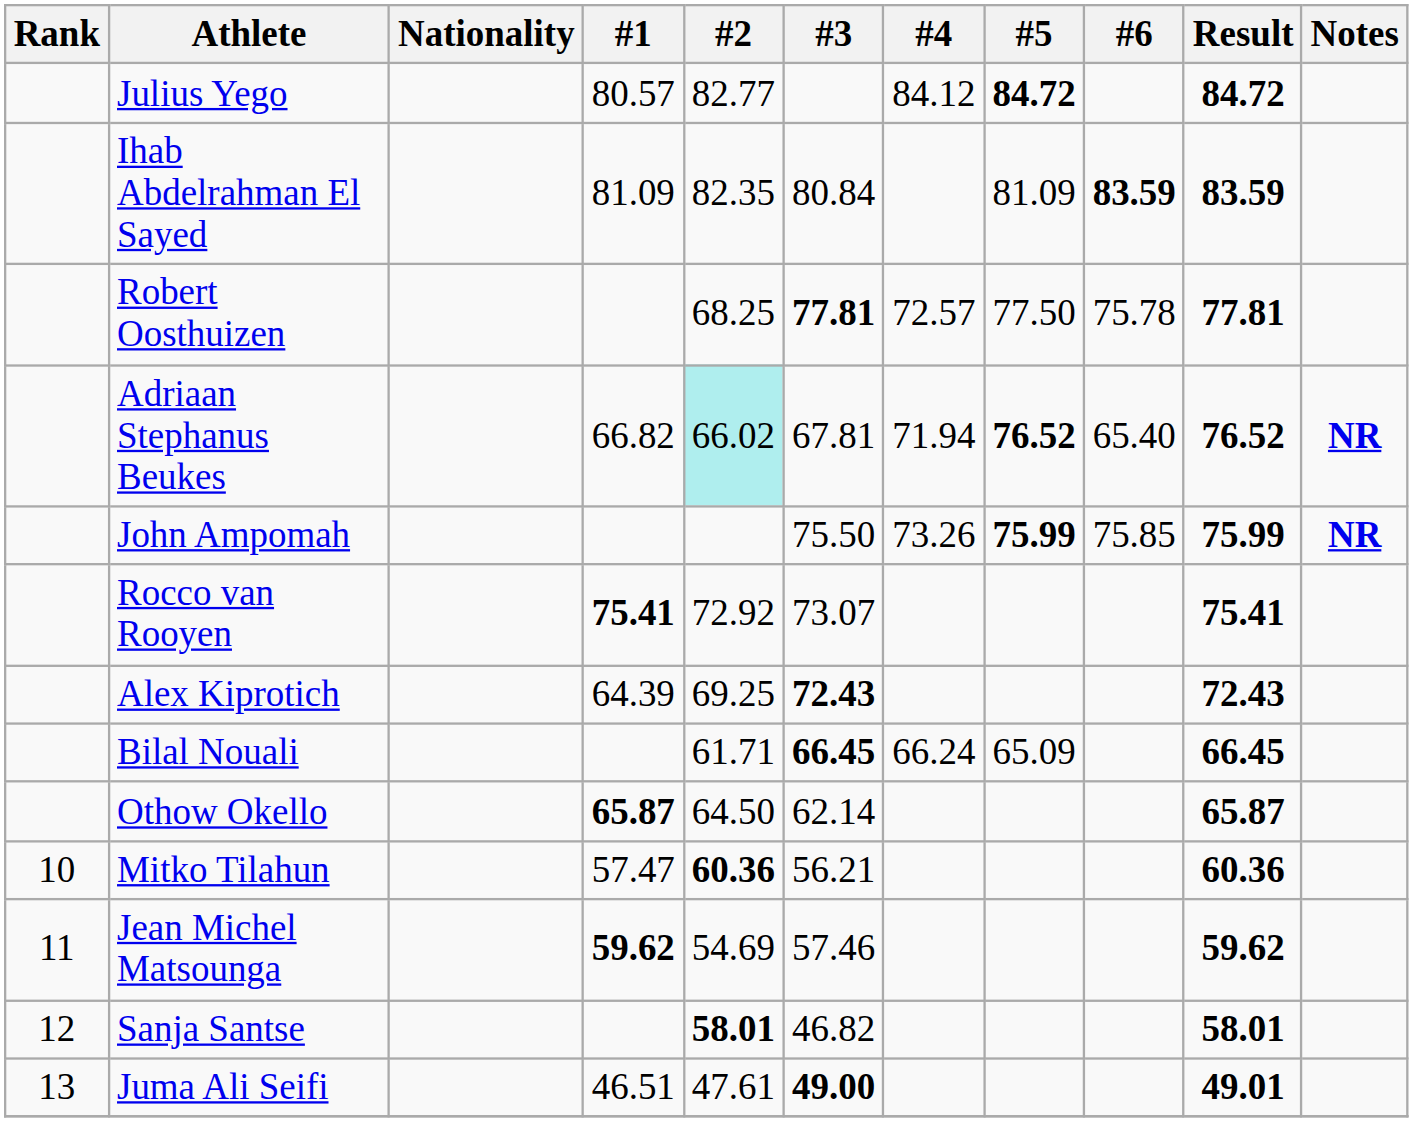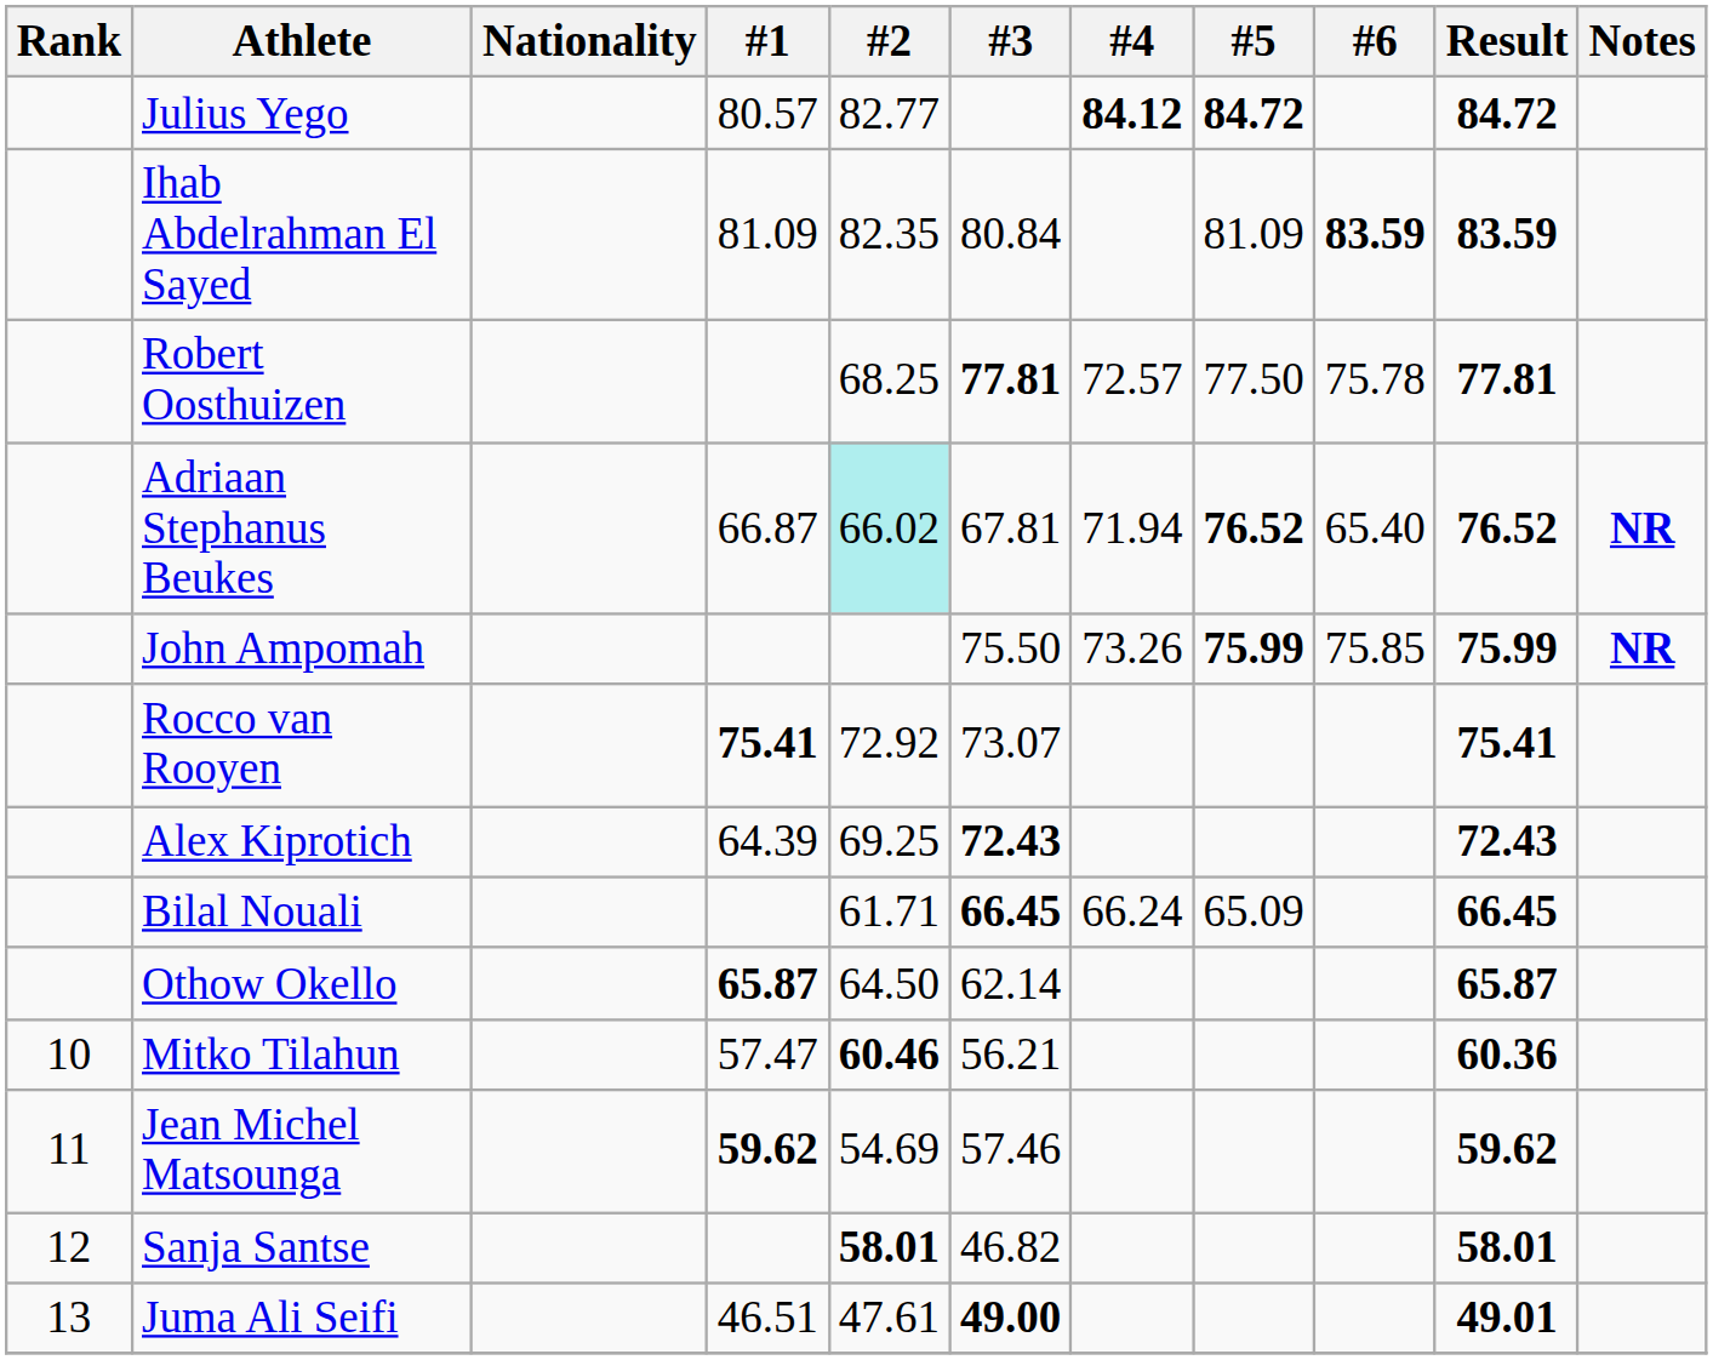 <table class="wikitable sortable" style="text-align:center">
 <tr>
 <th>Rank</th>
 <th>Athlete</th>
 <th>Nationality</th>
 <th>#1</th>
 <th>#2</th>
 <th>#3</th>
 <th>#4</th>
 <th>#5</th>
 <th>#6</th>
 <th>Result</th>
 <th>Notes</th>
 </tr>
 <tr>
 <td></td>
 <td align="left"><a href='#'>Julius Yego</a></td>
 <td align=left></td>
 <td>80.57</td>
 <td>82.77</td>
 <td></td>
-<td>84.12</td>
+<td><strong>84.12</strong></td>
 <td><strong>84.72</strong></td>
 <td></td>
 <td><strong>84.72</strong></td>
 <td></td>
 </tr>
 <tr>
 <td></td>
 <td align="left"><a href='#'>Ihab Abdelrahman El Sayed</a></td>
 <td align=left></td>
 <td>81.09</td>
 <td>82.35</td>
 <td>80.84</td>
 <td></td>
 <td>81.09</td>
 <td><strong>83.59</strong></td>
 <td><strong>83.59</strong></td>
 <td></td>
 </tr>
 <tr>
 <td></td>
 <td align="left"><a href='#'>Robert Oosthuizen</a></td>
 <td align=left></td>
 <td></td>
 <td>68.25</td>
 <td><strong>77.81</strong></td>
 <td>72.57</td>
 <td>77.50</td>
 <td>75.78</td>
 <td><strong>77.81</strong></td>
 <td></td>
 </tr>
 <tr>
 <td></td>
 <td align="left"><a href='#'>Adriaan Stephanus Beukes</a></td>
 <td align=left></td>
-<td>66.82</td>
+<td>66.87</td>
 <td style="background: paleturquoise;">66.02</td>
 <td>67.81</td>
 <td>71.94</td>
 <td><strong>76.52</strong></td>
 <td>65.40</td>
 <td><strong>76.52</strong></td>
 <td><strong><a href='#'>NR</a></strong></td>
 </tr>
 <tr>
 <td></td>
 <td align="left"><a href='#'>John Ampomah</a></td>
 <td align=left></td>
 <td></td>
 <td></td>
 <td>75.50</td>
 <td>73.26</td>
 <td><strong>75.99</strong></td>
 <td>75.85</td>
 <td><strong>75.99</strong></td>
 <td><strong><a href='#'>NR</a></strong></td>
 </tr>
 <tr>
 <td></td>
 <td align="left"><a href='#'>Rocco van Rooyen</a></td>
 <td align=left></td>
 <td><strong>75.41</strong></td>
 <td>72.92</td>
 <td>73.07</td>
 <td></td>
 <td></td>
 <td></td>
 <td><strong>75.41</strong></td>
 <td></td>
 </tr>
 <tr>
 <td></td>
 <td align="left"><a href='#'>Alex Kiprotich</a></td>
 <td align=left></td>
 <td>64.39</td>
 <td>69.25</td>
 <td><strong>72.43</strong></td>
 <td></td>
 <td></td>
 <td></td>
 <td><strong>72.43</strong></td>
 <td></td>
 </tr>
 <tr>
 <td></td>
 <td align="left"><a href='#'>Bilal Nouali</a></td>
 <td align=left></td>
 <td></td>
 <td>61.71</td>
 <td><strong>66.45</strong></td>
 <td>66.24</td>
 <td>65.09</td>
 <td></td>
 <td><strong>66.45</strong></td>
 <td></td>
 </tr>
 <tr>
 <td></td>
 <td align="left"><a href='#'>Othow Okello</a></td>
 <td align=left></td>
 <td><strong>65.87</strong></td>
 <td>64.50</td>
 <td>62.14</td>
 <td></td>
 <td></td>
 <td></td>
 <td><strong>65.87</strong></td>
 <td></td>
 </tr>
 <tr>
 <td>10</td>
 <td align="left"><a href='#'>Mitko Tilahun</a></td>
 <td align=left></td>
 <td>57.47</td>
-<td><strong>60.36</strong></td>
+<td><strong>60.46</strong></td>
 <td>56.21</td>
 <td></td>
 <td></td>
 <td></td>
 <td><strong>60.36</strong></td>
 <td></td>
 </tr>
 <tr>
 <td>11</td>
 <td align="left"><a href='#'>Jean Michel Matsounga</a></td>
 <td align=left></td>
 <td><strong>59.62</strong></td>
 <td>54.69</td>
 <td>57.46</td>
 <td></td>
 <td></td>
 <td></td>
 <td><strong>59.62</strong></td>
 <td></td>
 </tr>
 <tr>
 <td>12</td>
 <td align="left"><a href='#'>Sanja Santse</a></td>
 <td align=left></td>
 <td></td>
 <td><strong>58.01</strong></td>
 <td>46.82</td>
 <td></td>
 <td></td>
 <td></td>
 <td><strong>58.01</strong></td>
 <td></td>
 </tr>
 <tr>
 <td>13</td>
 <td align="left"><a href='#'>Juma Ali Seifi</a></td>
 <td align=left></td>
 <td>46.51</td>
 <td>47.61</td>
 <td><strong>49.00</strong></td>
 <td></td>
 <td></td>
 <td></td>
 <td><strong>49.01</strong></td>
 <td></td>
 </tr>
 <tr>
 </tr>
 </table>
